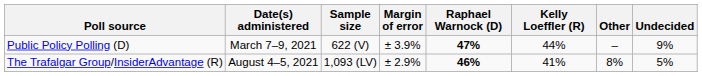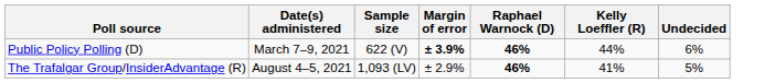 <table class="wikitable" style="font-size:90%;text-align:center;">
 <tr style="vertical-align:bottom">
 <th>Poll source</th>
 <th>Date(s)<br>administered</th>
 <th>Sample<br>size</th>
 <th>Margin<br>of error</th>
 <th style="width:100px;">Raphael<br>Warnock (D)</th>
 <th style="width:100px;">Kelly<br>Loeffler (R)</th>
-<th>Other</th>
 <th>Undecided</th>
 </tr>
 <tr>
 <td style="text-align:left;"><a href='#'>Public Policy Polling</a> (D)</td>
 <td>March 7–9, 2021</td>
 <td>622 (V)</td>
-<td>± 3.9%</td>
-<td><strong>47%</strong></td>
+<td><strong>± 3.9%</strong></td>
+<td><strong>46%</strong></td>
 <td>44%</td>
-<td>–</td>
-<td>9%</td>
+<td>6%</td>
 </tr>
 <tr>
 <td style="text-align:left;"><a href='#'>The Trafalgar Group</a>/<a href='#'>InsiderAdvantage</a> (R)</td>
 <td>August 4–5, 2021</td>
 <td>1,093 (LV)</td>
 <td>± 2.9%</td>
 <td><strong>46%</strong></td>
 <td>41%</td>
-<td>8%</td>
 <td>5%</td>
 </tr>
 </table>
